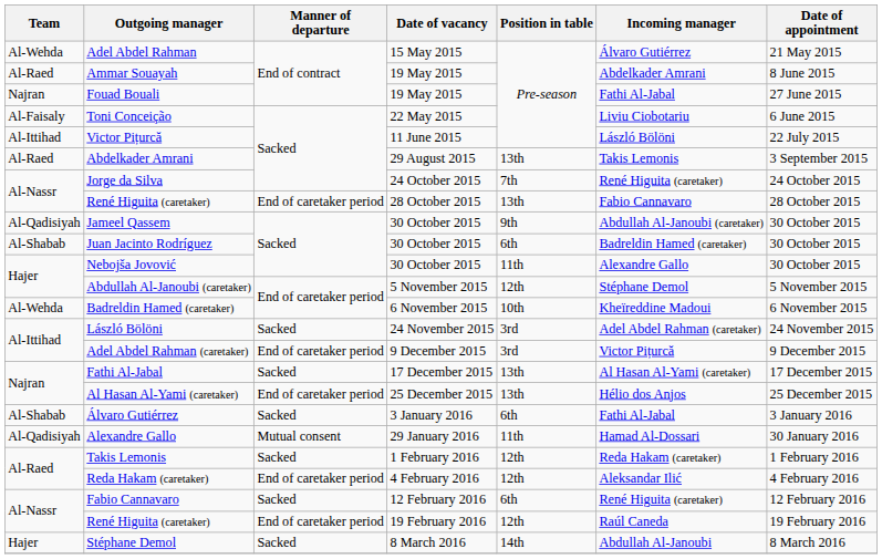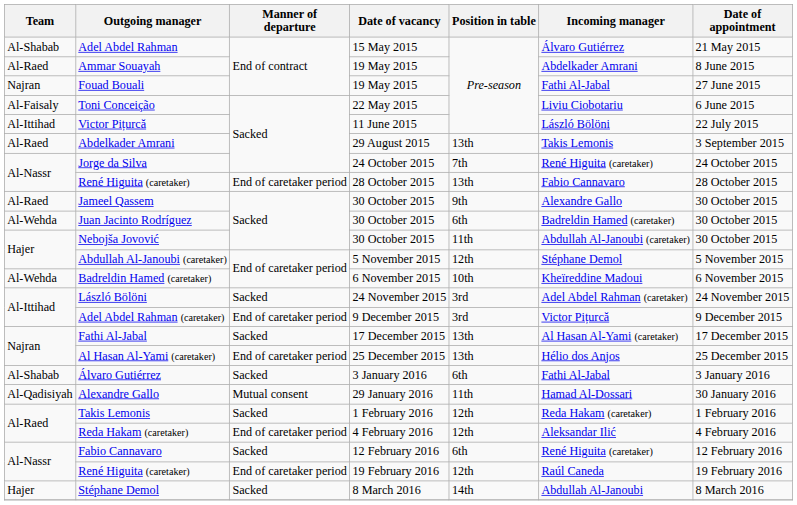 <table class="wikitable sortable">
 <tr>
 <th>Team</th>
 <th>Outgoing manager</th>
 <th>Manner of<br>departure</th>
 <th>Date of vacancy</th>
 <th>Position in table</th>
 <th>Incoming manager</th>
 <th>Date of<br>appointment</th>
 </tr>
 <tr>
-<td>Al-Wehda</td>
+<td>Al-Shabab</td>
 <td> <a href='#'>Adel Abdel Rahman</a></td>
 <td rowspan=3>End of contract</td>
 <td>15 May 2015</td>
 <td rowspan=5 align=center><em>Pre-season</em></td>
 <td> <a href='#'>Álvaro Gutiérrez</a></td>
 <td>21 May 2015</td>
 </tr>
 <tr>
 <td>Al-Raed</td>
 <td> <a href='#'>Ammar Souayah</a></td>
 <td>19 May 2015</td>
 <td> <a href='#'>Abdelkader Amrani</a></td>
 <td>8 June 2015</td>
 </tr>
 <tr>
 <td>Najran</td>
 <td> <a href='#'>Fouad Bouali</a></td>
 <td>19 May 2015</td>
 <td> <a href='#'>Fathi Al-Jabal</a></td>
 <td>27 June 2015</td>
 </tr>
 <tr>
 <td>Al-Faisaly</td>
 <td> <a href='#'>Toni Conceição</a></td>
 <td rowspan=4>Sacked</td>
 <td>22 May 2015</td>
 <td> <a href='#'>Liviu Ciobotariu</a></td>
 <td>6 June 2015</td>
 </tr>
 <tr>
 <td>Al-Ittihad</td>
 <td> <a href='#'>Victor Pițurcă</a></td>
 <td>11 June 2015</td>
 <td> <a href='#'>László Bölöni</a></td>
 <td>22 July 2015</td>
 </tr>
 <tr>
 <td>Al-Raed</td>
 <td> <a href='#'>Abdelkader Amrani</a></td>
 <td>29 August 2015</td>
 <td>13th</td>
 <td> <a href='#'>Takis Lemonis</a></td>
 <td>3 September 2015</td>
 </tr>
 <tr>
 <td rowspan=2>Al-Nassr</td>
 <td> <a href='#'>Jorge da Silva</a></td>
 <td>24 October 2015</td>
 <td>7th</td>
 <td> <a href='#'>René Higuita</a> <small>(caretaker)</small></td>
 <td>24 October 2015</td>
 </tr>
 <tr>
 <td> <a href='#'>René Higuita</a> <small>(caretaker)</small></td>
 <td>End of caretaker period</td>
 <td>28 October 2015</td>
 <td>13th</td>
 <td> <a href='#'>Fabio Cannavaro</a></td>
 <td>28 October 2015</td>
 </tr>
 <tr>
-<td>Al-Qadisiyah</td>
+<td>Al-Raed</td>
 <td> <a href='#'>Jameel Qassem</a></td>
 <td rowspan=3>Sacked</td>
 <td>30 October 2015</td>
 <td>9th</td>
-<td> <a href='#'>Abdullah Al-Janoubi</a> <small>(caretaker)</small></td>
+<td> <a href='#'>Alexandre Gallo</a></td>
 <td>30 October 2015</td>
 </tr>
 <tr>
-<td>Al-Shabab</td>
+<td>Al-Wehda</td>
 <td> <a href='#'>Juan Jacinto Rodríguez</a></td>
 <td>30 October 2015</td>
 <td>6th</td>
 <td> <a href='#'>Badreldin Hamed</a> <small>(caretaker)</small></td>
 <td>30 October 2015</td>
 </tr>
 <tr>
 <td rowspan=2>Hajer</td>
 <td> <a href='#'>Nebojša Jovović</a></td>
 <td>30 October 2015</td>
 <td>11th</td>
-<td> <a href='#'>Alexandre Gallo</a></td>
+<td> <a href='#'>Abdullah Al-Janoubi</a> <small>(caretaker)</small></td>
 <td>30 October 2015</td>
 </tr>
 <tr>
 <td> <a href='#'>Abdullah Al-Janoubi</a> <small>(caretaker)</small></td>
 <td rowspan=2>End of caretaker period</td>
 <td>5 November 2015</td>
 <td>12th</td>
 <td> <a href='#'>Stéphane Demol</a></td>
 <td>5 November 2015</td>
 </tr>
 <tr>
 <td>Al-Wehda</td>
 <td> <a href='#'>Badreldin Hamed</a> <small>(caretaker)</small></td>
 <td>6 November 2015</td>
 <td>10th</td>
 <td> <a href='#'>Kheïreddine Madoui</a></td>
 <td>6 November 2015</td>
 </tr>
 <tr>
 <td rowspan=2>Al-Ittihad</td>
 <td> <a href='#'>László Bölöni</a></td>
 <td>Sacked</td>
 <td>24 November 2015</td>
 <td>3rd</td>
 <td> <a href='#'>Adel Abdel Rahman</a> <small>(caretaker)</small></td>
 <td>24 November 2015</td>
 </tr>
 <tr>
 <td> <a href='#'>Adel Abdel Rahman</a> <small>(caretaker)</small></td>
 <td>End of caretaker period</td>
 <td>9 December 2015</td>
 <td>3rd</td>
 <td> <a href='#'>Victor Pițurcă</a></td>
 <td>9 December 2015</td>
 </tr>
 <tr>
 <td rowspan=2>Najran</td>
 <td> <a href='#'>Fathi Al-Jabal</a></td>
 <td>Sacked</td>
 <td>17 December 2015</td>
 <td>13th</td>
 <td> <a href='#'>Al Hasan Al-Yami</a> <small>(caretaker)</small></td>
 <td>17 December 2015</td>
 </tr>
 <tr>
 <td> <a href='#'>Al Hasan Al-Yami</a> <small>(caretaker)</small></td>
 <td>End of caretaker period</td>
 <td>25 December 2015</td>
 <td>13th</td>
 <td> <a href='#'>Hélio dos Anjos</a></td>
 <td>25 December 2015</td>
 </tr>
 <tr>
 <td>Al-Shabab</td>
 <td> <a href='#'>Álvaro Gutiérrez</a></td>
 <td>Sacked</td>
 <td>3 January 2016</td>
 <td>6th</td>
 <td> <a href='#'>Fathi Al-Jabal</a></td>
 <td>3 January 2016</td>
 </tr>
 <tr>
 <td>Al-Qadisiyah</td>
 <td> <a href='#'>Alexandre Gallo</a></td>
 <td>Mutual consent</td>
 <td>29 January 2016</td>
 <td>11th</td>
 <td> <a href='#'>Hamad Al-Dossari</a></td>
 <td>30 January 2016</td>
 </tr>
 <tr>
 <td rowspan=2>Al-Raed</td>
 <td> <a href='#'>Takis Lemonis</a></td>
 <td>Sacked</td>
 <td>1 February 2016</td>
 <td>12th</td>
 <td> <a href='#'>Reda Hakam</a> <small>(caretaker)</small></td>
 <td>1 February 2016</td>
 </tr>
 <tr>
 <td> <a href='#'>Reda Hakam</a> <small>(caretaker)</small></td>
 <td>End of caretaker period</td>
 <td>4 February 2016</td>
 <td>12th</td>
 <td> <a href='#'>Aleksandar Ilić</a></td>
 <td>4 February 2016</td>
 </tr>
 <tr>
 <td rowspan=2>Al-Nassr</td>
 <td> <a href='#'>Fabio Cannavaro</a></td>
 <td>Sacked</td>
 <td>12 February 2016</td>
 <td>6th</td>
 <td> <a href='#'>René Higuita</a> <small>(caretaker)</small></td>
 <td>12 February 2016</td>
 </tr>
 <tr>
 <td> <a href='#'>René Higuita</a> <small>(caretaker)</small></td>
 <td>End of caretaker period</td>
 <td>19 February 2016</td>
 <td>12th</td>
 <td> <a href='#'>Raúl Caneda</a></td>
 <td>19 February 2016</td>
 </tr>
 <tr>
 <td>Hajer</td>
 <td> <a href='#'>Stéphane Demol</a></td>
 <td>Sacked</td>
 <td>8 March 2016</td>
 <td>14th</td>
 <td> <a href='#'>Abdullah Al-Janoubi</a></td>
 <td>8 March 2016</td>
 </tr>
 <tr>
 </tr>
 </table>
